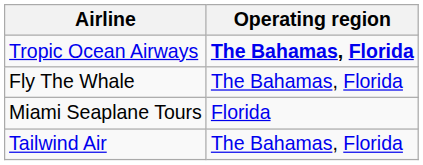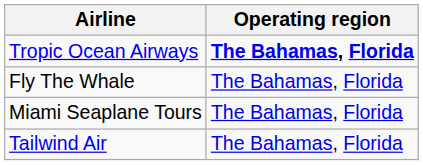 <table class="wikitable sortable">
 <tr>
 <th>Airline</th>
 <th>Operating region</th>
 </tr>
 <tr>
 <td><a href='#'>Tropic Ocean Airways</a></td>
 <td><strong><a href='#'>The Bahamas</a>, <a href='#'>Florida</a></strong></td>
 </tr>
 <tr>
 <td>Fly The Whale</td>
 <td><a href='#'>The Bahamas</a>, <a href='#'>Florida</a></td>
 </tr>
 <tr>
 <td>Miami Seaplane Tours</td>
-<td><a href='#'>Florida</a></td>
+<td><a href='#'>The Bahamas</a>, <a href='#'>Florida</a></td>
 </tr>
 <tr>
 <td><a href='#'>Tailwind Air</a></td>
 <td><a href='#'>The Bahamas</a>, <a href='#'>Florida</a></td>
 </tr>
 </table>
